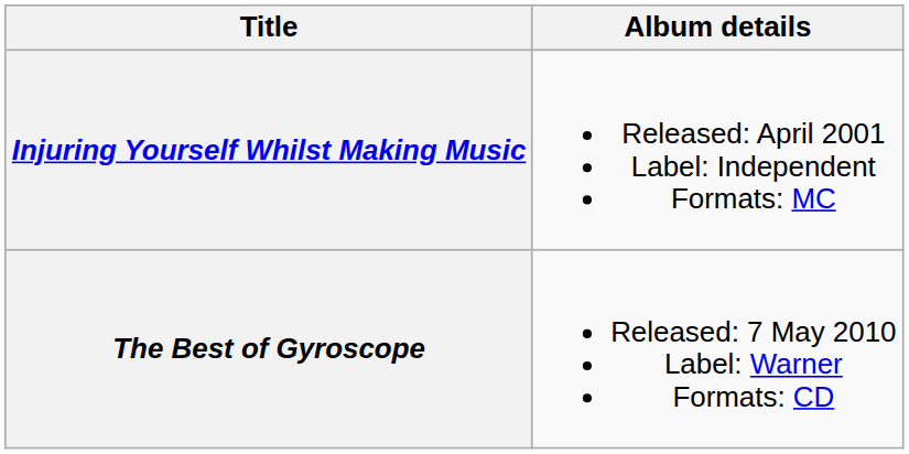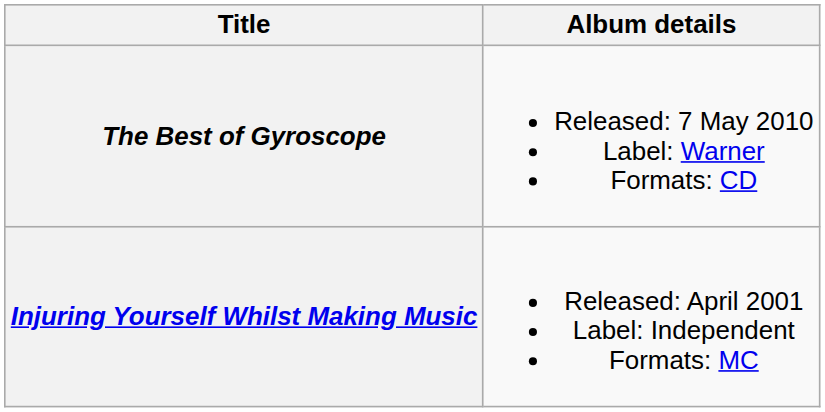 <table class="wikitable plainrowheaders" style="text-align:center;">
 <tr>
 <th scope="col">Title</th>
 <th scope="col">Album details</th>
 </tr>
 <tr>
+<th scope="row"><em>The Best of Gyroscope</em></th>
+<td><br><ul><li>Released: 7 May 2010</li><li>Label: <a href='#'>Warner</a></li><li>Formats: <a href='#'>CD</a></li></ul></td>
+</tr>
+<tr>
 <th scope="row"><em><a href='#'>Injuring Yourself Whilst Making Music</a></em></th>
 <td><br><ul><li>Released: April 2001</li><li>Label: Independent</li><li>Formats: <a href='#'>MC</a></li></ul></td>
 </tr>
-<tr>
-<th scope="row"><em>The Best of Gyroscope</em></th>
-<td><br><ul><li>Released: 7 May 2010</li><li>Label: <a href='#'>Warner</a></li><li>Formats: <a href='#'>CD</a></li></ul></td>
-</tr>
 </table>
